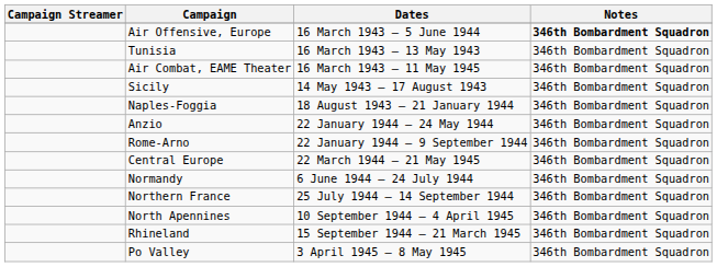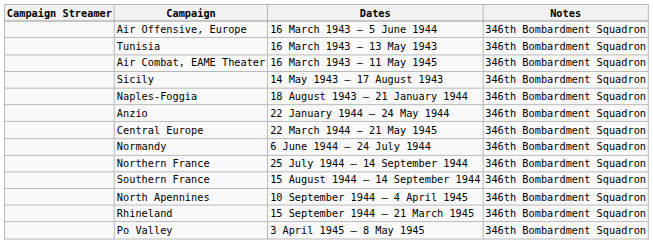 <table class="wikitable">
 <tr style="background:#efefef;">
 <th>Campaign Streamer</th>
 <th>Campaign</th>
 <th>Dates</th>
 <th>Notes</th>
 </tr>
 <tr>
 </tr>
 <tr>
 <td></td>
 <td>Air Offensive, Europe</td>
 <td>16 March 1943 – 5 June 1944</td>
-<td><strong>346th Bombardment Squadron</strong></td>
+<td>346th Bombardment Squadron</td>
 </tr>
 <tr>
 <td></td>
 <td>Tunisia</td>
 <td>16 March 1943 – 13 May 1943</td>
 <td>346th Bombardment Squadron</td>
 </tr>
 <tr>
 <td></td>
 <td>Air Combat, EAME Theater</td>
 <td>16 March 1943 – 11 May 1945</td>
 <td>346th Bombardment Squadron</td>
 </tr>
 <tr>
 <td></td>
 <td>Sicily</td>
 <td>14 May 1943 – 17 August 1943</td>
 <td>346th Bombardment Squadron</td>
 </tr>
 <tr>
 <td></td>
 <td>Naples-Foggia</td>
 <td>18 August 1943 – 21 January 1944</td>
 <td>346th Bombardment Squadron</td>
 </tr>
 <tr>
 <td></td>
 <td>Anzio</td>
 <td>22 January 1944 – 24 May 1944</td>
 <td>346th Bombardment Squadron</td>
 </tr>
 <tr>
 <td></td>
-<td>Rome-Arno</td>
-<td>22 January 1944 – 9 September 1944</td>
-<td>346th Bombardment Squadron</td>
-</tr>
-<tr>
-<td></td>
 <td>Central Europe</td>
 <td>22 March 1944 – 21 May 1945</td>
 <td>346th Bombardment Squadron</td>
 </tr>
 <tr>
 <td></td>
 <td>Normandy</td>
 <td>6 June 1944 – 24 July 1944</td>
 <td>346th Bombardment Squadron</td>
 </tr>
 <tr>
 <td></td>
 <td>Northern France</td>
 <td>25 July 1944 – 14 September 1944</td>
+<td>346th Bombardment Squadron</td>
+</tr>
+<tr>
+<td></td>
+<td>Southern France</td>
+<td>15 August 1944 – 14 September 1944</td>
 <td>346th Bombardment Squadron</td>
 </tr>
 <tr>
 <td></td>
 <td>North Apennines</td>
 <td>10 September 1944 – 4 April 1945</td>
 <td>346th Bombardment Squadron</td>
 </tr>
 <tr>
 <td></td>
 <td>Rhineland</td>
 <td>15 September 1944 – 21 March 1945</td>
 <td>346th Bombardment Squadron</td>
 </tr>
 <tr>
 <td></td>
 <td>Po Valley</td>
 <td>3 April 1945 – 8 May 1945</td>
 <td>346th Bombardment Squadron</td>
 </tr>
 </table>
